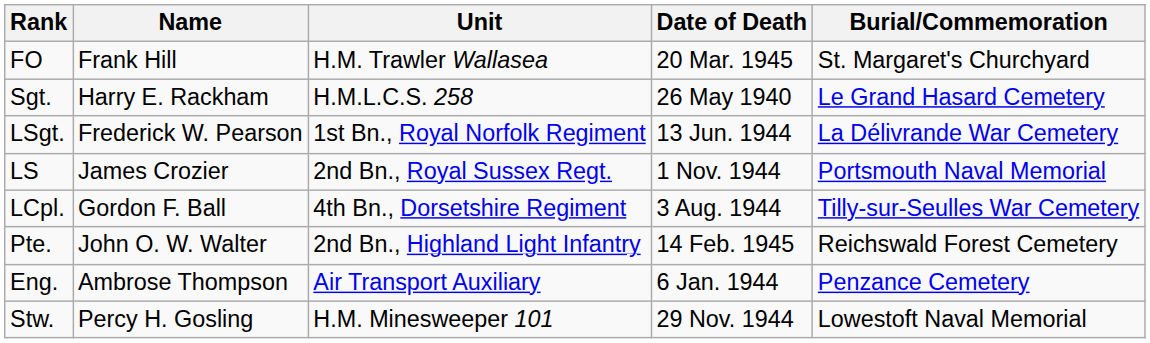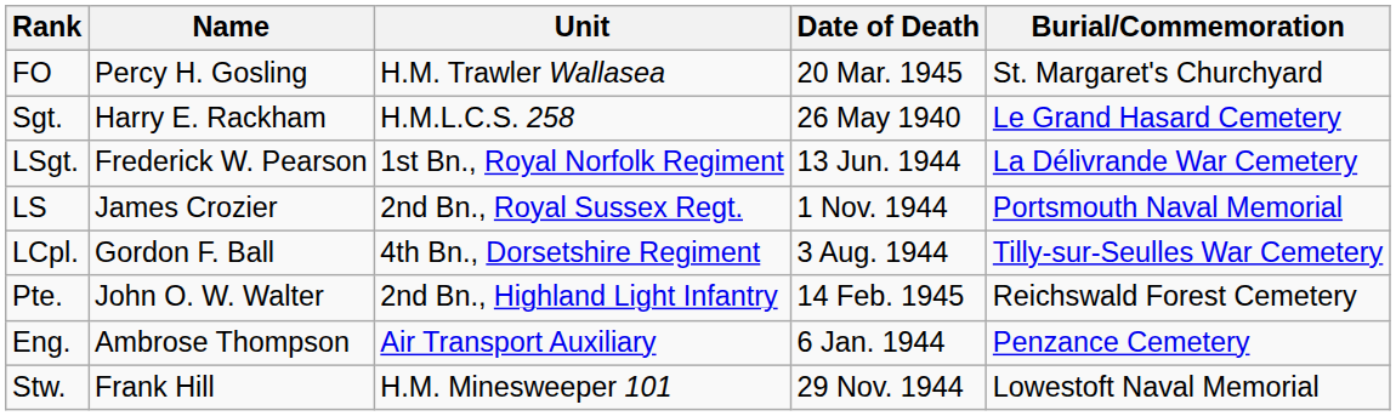 <table class="wikitable">
 <tr>
 <th>Rank</th>
 <th>Name</th>
 <th>Unit</th>
 <th>Date of Death</th>
 <th>Burial/Commemoration</th>
 </tr>
 <tr>
 <td>FO</td>
-<td>Frank Hill</td>
+<td>Percy H. Gosling</td>
 <td>H.M. Trawler <em>Wallasea</em></td>
 <td>20 Mar. 1945</td>
 <td>St. Margaret's Churchyard</td>
 </tr>
 <tr>
 <td>Sgt.</td>
 <td>Harry E. Rackham</td>
 <td>H.M.L.C.S. <em>258</em></td>
 <td>26 May 1940</td>
 <td><a href='#'>Le Grand Hasard Cemetery</a></td>
 </tr>
 <tr>
 <td>LSgt.</td>
 <td>Frederick W. Pearson</td>
 <td>1st Bn., <a href='#'>Royal Norfolk Regiment</a></td>
 <td>13 Jun. 1944</td>
 <td><a href='#'>La Délivrande War Cemetery</a></td>
 </tr>
 <tr>
 <td>LS</td>
 <td>James Crozier</td>
 <td>2nd Bn., <a href='#'>Royal Sussex Regt.</a></td>
 <td>1 Nov. 1944</td>
 <td><a href='#'>Portsmouth Naval Memorial</a></td>
 </tr>
 <tr>
 <td>LCpl.</td>
 <td>Gordon F. Ball</td>
 <td>4th Bn., <a href='#'>Dorsetshire Regiment</a></td>
 <td>3 Aug. 1944</td>
 <td><a href='#'>Tilly-sur-Seulles War Cemetery</a></td>
 </tr>
 <tr>
 <td>Pte.</td>
 <td>John O. W. Walter</td>
 <td>2nd Bn., <a href='#'>Highland Light Infantry</a></td>
 <td>14 Feb. 1945</td>
 <td>Reichswald Forest Cemetery</td>
 </tr>
 <tr>
 <td>Eng.</td>
 <td>Ambrose Thompson</td>
 <td><a href='#'>Air Transport Auxiliary</a></td>
 <td>6 Jan. 1944</td>
 <td><a href='#'>Penzance Cemetery</a></td>
 </tr>
 <tr>
 <td>Stw.</td>
-<td>Percy H. Gosling</td>
+<td>Frank Hill</td>
 <td>H.M. Minesweeper <em>101</em></td>
 <td>29 Nov. 1944</td>
 <td>Lowestoft Naval Memorial</td>
 </tr>
 </table>
